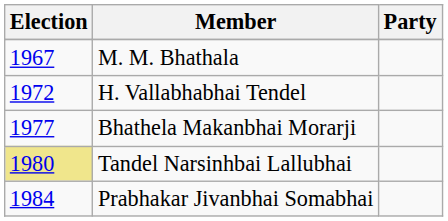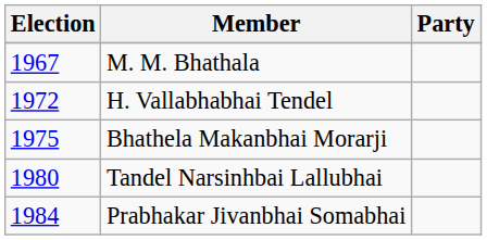 <table class="wikitable sortable">
 <tr>
 <th>Election</th>
 <th>Member</th>
 <th colspan=2>Party</th>
 </tr>
 <tr>
 </tr>
 <tr>
 </tr>
 <tr>
 </tr>
 <tr>
 </tr>
 <tr>
 </tr>
 <tr>
 </tr>
 <tr>
 </tr>
 <tr>
 <td><a href='#'>1967</a></td>
 <td>M. M. Bhathala</td>
 <td></td>
 </tr>
 <tr>
 <td><a href='#'>1972</a></td>
 <td>H. Vallabhabhai Tendel</td>
 <td></td>
 </tr>
 <tr>
-<td><a href='#'>1977</a></td>
+<td><a href='#'>1975</a></td>
 <td>Bhathela Makanbhai Morarji</td>
 <td></td>
 </tr>
 <tr>
-<td style="background: khaki;"><a href='#'>1980</a></td>
+<td><a href='#'>1980</a></td>
 <td>Tandel Narsinhbai Lallubhai</td>
 <td></td>
 </tr>
 <tr>
 <td><a href='#'>1984</a></td>
 <td>Prabhakar Jivanbhai Somabhai</td>
 <td></td>
 </tr>
 </table>
